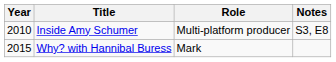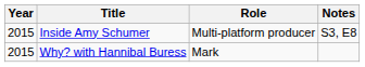 <table class="wikitable">
 <tr>
 <th>Year</th>
 <th>Title</th>
 <th>Role</th>
 <th>Notes</th>
 </tr>
 <tr>
-<td>2010</td>
+<td>2015</td>
 <td><a href='#'>Inside Amy Schumer</a></td>
 <td>Multi-platform producer</td>
 <td>S3, E8</td>
 </tr>
 <tr>
 <td>2015</td>
 <td><a href='#'>Why? with Hannibal Buress</a></td>
 <td>Mark</td>
 <td></td>
 </tr>
 </table>
